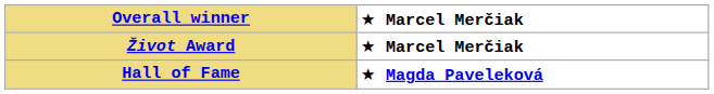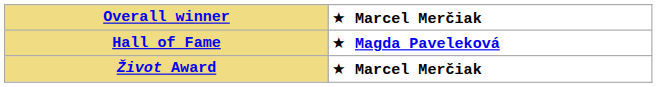 <table class=wikitable style="background:white">
 <tr>
 <th style=background:#F0DC82 width=273><a href='#'>Overall winner</a></th>
 <td width=273>★ <strong>Marcel Merčiak</strong></td>
 </tr>
 <tr>
+<th style=background:#F0DC82 width=273><a href='#'>Hall of Fame</a></th>
+<td width=273>★ <strong><a href='#'>Magda Paveleková</a></strong></td>
+</tr>
+<tr>
 <th style=background:#F0DC82 width=273><a href='#'><em>Život</em> Award</a></th>
 <td width=273>★ <strong>Marcel Merčiak</strong></td>
 </tr>
-<tr>
-<th style=background:#F0DC82 width=273><a href='#'>Hall of Fame</a></th>
-<td width=273>★ <strong><a href='#'>Magda Paveleková</a></strong></td>
-</tr>
 </table>
